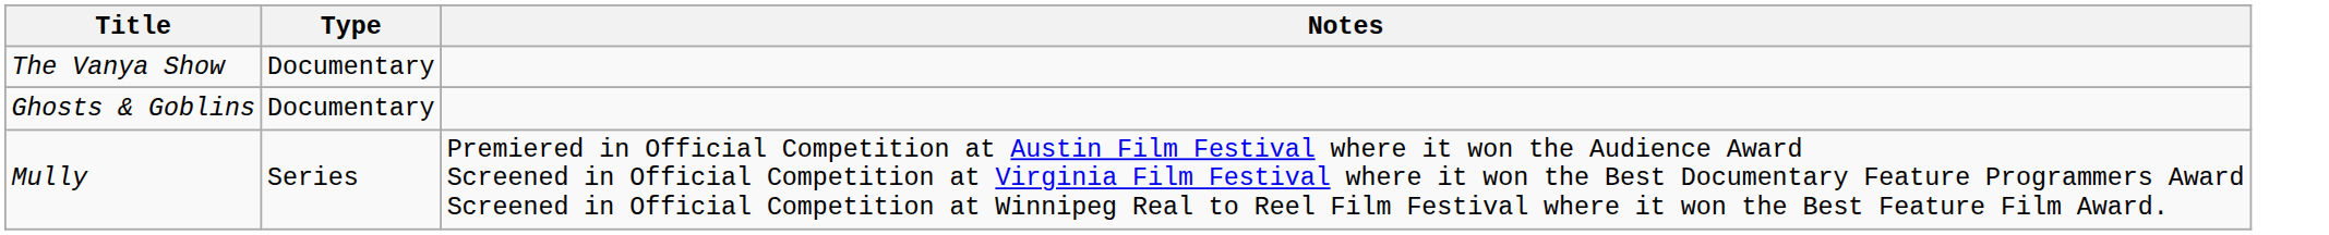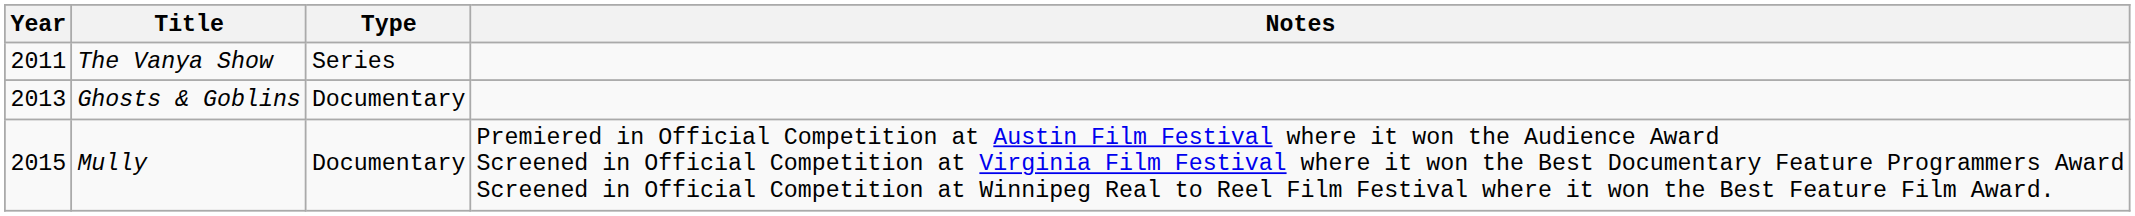 <table class="wikitable">
 <tr>
+<th>Year</th>
 <th><strong>Title</strong></th>
 <th>Type</th>
 <th><strong>Notes</strong></th>
 </tr>
 <tr>
+<td>2011</td>
 <td><em>The Vanya Show</em></td>
-<td>Documentary</td>
+<td>Series</td>
 <td></td>
 </tr>
 <tr>
+<td>2013</td>
 <td><em>Ghosts & Goblins</em></td>
 <td>Documentary</td>
 <td></td>
 </tr>
 <tr>
+<td>2015</td>
 <td><em>Mully</em></td>
-<td>Series</td>
+<td>Documentary</td>
 <td>Premiered in Official Competition at <a href='#'>Austin Film Festival</a> where it won the Audience Award<br>Screened in Official Competition at <a href='#'>Virginia Film Festival</a> where it won the Best Documentary Feature Programmers Award<br>Screened in Official Competition at Winnipeg Real to Reel Film Festival where it won the Best Feature Film Award.</td>
 </tr>
 </table>
